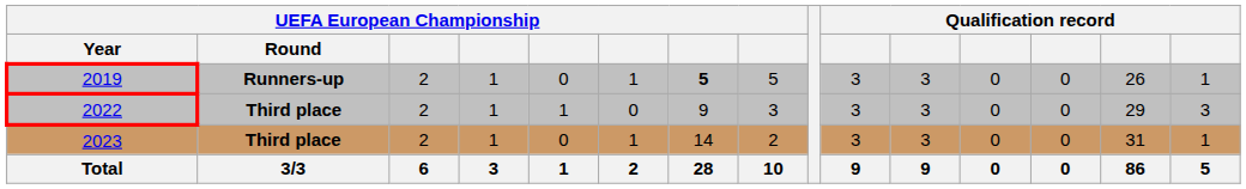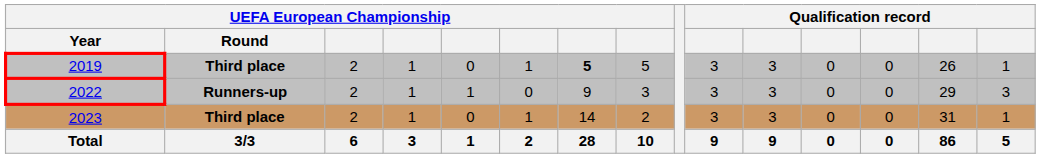 <table class="wikitable" width=50% style="text-align: center;font-size:90%;">
 <tr>
 <th colspan=8><a href='#'>UEFA European Championship</a></th>
 <th width=1% rowspan=20></th>
 <th colspan=8>Qualification record</th>
 </tr>
 <tr>
 <th width=80>Year</th>
 <th width=80>Round</th>
 <th width=25></th>
 <th width=25></th>
 <th width=25></th>
 <th width=25></th>
 <th width=25></th>
 <th width=25></th>
 <th width=25></th>
 <th width=25></th>
 <th width=25></th>
 <th width=25></th>
 <th width=25></th>
 <th width=25></th>
 </tr>
 <tr bgcolor="silver">
 <td style="border: 3px solid red"> <a href='#'>2019</a></td>
-<td><strong>Runners-up</strong></td>
+<td><strong>Third place</strong></td>
 <td>2</td>
 <td>1</td>
 <td>0</td>
 <td>1</td>
 <td><strong>5</strong></td>
 <td>5</td>
 <td>3</td>
 <td>3</td>
 <td>0</td>
 <td>0</td>
 <td>26</td>
 <td>1</td>
 </tr>
 <tr bgcolor="silver">
 <td style="border: 3px solid red"> <a href='#'>2022</a></td>
-<td><strong>Third place</strong></td>
+<td><strong>Runners-up</strong></td>
 <td>2</td>
 <td>1</td>
 <td>1</td>
 <td>0</td>
 <td>9</td>
 <td>3</td>
 <td>3</td>
 <td>3</td>
 <td>0</td>
 <td>0</td>
 <td>29</td>
 <td>3</td>
 </tr>
 <tr bgcolor="#cc9966">
 <td> <a href='#'>2023</a></td>
 <td><strong>Third place</strong></td>
 <td>2</td>
 <td>1</td>
 <td>0</td>
 <td>1</td>
 <td>14</td>
 <td>2</td>
 <td>3</td>
 <td>3</td>
 <td>0</td>
 <td>0</td>
 <td>31</td>
 <td>1</td>
 </tr>
 <tr>
 <th>Total</th>
 <th>3/3</th>
 <th>6</th>
 <th>3</th>
 <th>1</th>
 <th>2</th>
 <th>28</th>
 <th>10</th>
 <th>9</th>
 <th>9</th>
 <th>0</th>
 <th>0</th>
 <th>86</th>
 <th>5</th>
 </tr>
 </table>
